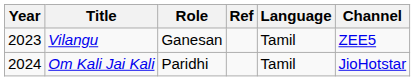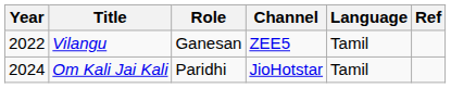 <table class="wikitable">
 <tr>
 <th scope="col">Year</th>
 <th scope="col">Title</th>
 <th scope="col">Role</th>
+<th scope="col">Channel</th>
+<th scope="col">Language</th>
 <th class="unsortable" scope="col">Ref</th>
-<th scope="col">Language</th>
-<th scope="col">Channel</th>
 </tr>
 <tr>
-<td>2023</td>
+<td>2022</td>
 <td><em><a href='#'>Vilangu</a></em></td>
 <td>Ganesan</td>
+<td><a href='#'>ZEE5</a></td>
+<td>Tamil</td>
 <td></td>
-<td>Tamil</td>
-<td><a href='#'>ZEE5</a></td>
 </tr>
 <tr>
 <td>2024</td>
 <td><em><a href='#'>Om Kali Jai Kali</a></em></td>
 <td>Paridhi</td>
+<td><a href='#'>JioHotstar</a></td>
+<td>Tamil</td>
 <td></td>
-<td>Tamil</td>
-<td><a href='#'>JioHotstar</a></td>
 </tr>
 </table>
